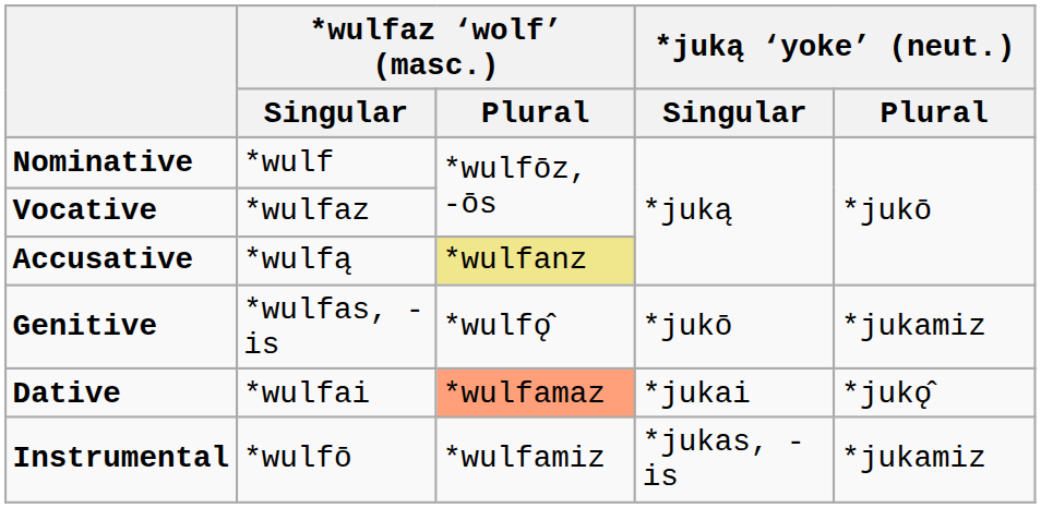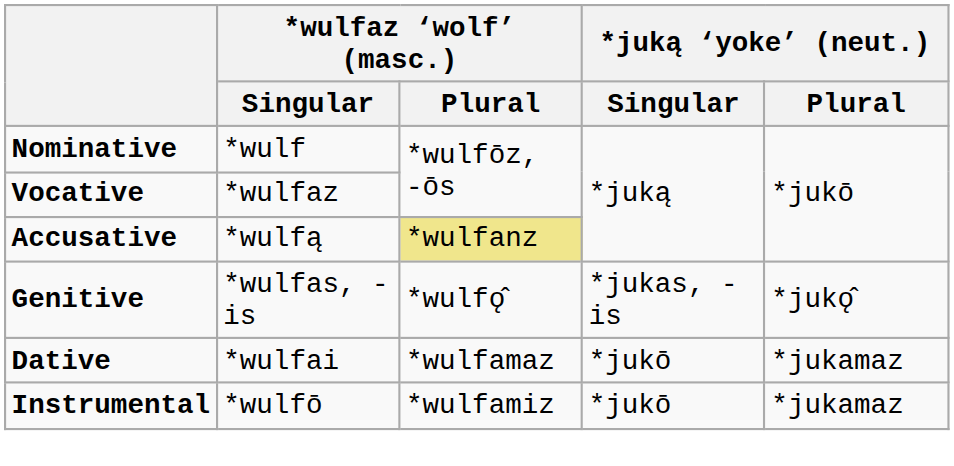 <table class="wikitable">
 <tr>
 <th rowspan="2"></th>
 <th style="text-align:center;" colspan="2">*wulfaz ‘wolf’ (masc.)</th>
 <th style="text-align:center;" colspan="2">*juką ‘yoke’ (neut.)</th>
 </tr>
 <tr>
 <th width="80px"><strong>Singular</strong></th>
 <th width="80px"><strong>Plural</strong></th>
 <th width="80px"><strong>Singular</strong></th>
 <th width="80px"><strong>Plural</strong></th>
 </tr>
 <tr>
 <td><strong>Nominative</strong></td>
 <td>*wulf</td>
 <td rowspan="2">*wulfōz, -ōs</td>
 <td rowspan="3">*juką</td>
 <td rowspan="3">*jukō</td>
 </tr>
 <tr>
 <td><strong>Vocative</strong></td>
 <td>*wulfaz</td>
 </tr>
 <tr>
 <td><strong>Accusative</strong></td>
 <td>*wulfą</td>
 <td style="background: khaki;">*wulfanz</td>
 </tr>
 <tr>
 <td><strong>Genitive</strong></td>
 <td>*wulfas, -is</td>
 <td>*wulfǫ̂</td>
-<td>*jukō</td>
-<td>*jukamiz</td>
+<td>*jukas, -is</td>
+<td>*jukǫ̂</td>
 </tr>
 <tr>
 <td><strong>Dative</strong></td>
 <td>*wulfai</td>
-<td style="background: lightsalmon;">*wulfamaz</td>
-<td>*jukai</td>
-<td>*jukǫ̂</td>
+<td>*wulfamaz</td>
+<td>*jukō</td>
+<td>*jukamaz</td>
 </tr>
 <tr>
 <td><strong>Instrumental</strong></td>
 <td>*wulfō</td>
 <td>*wulfamiz</td>
-<td>*jukas, -is</td>
-<td>*jukamiz</td>
+<td>*jukō</td>
+<td>*jukamaz</td>
 </tr>
 </table>
